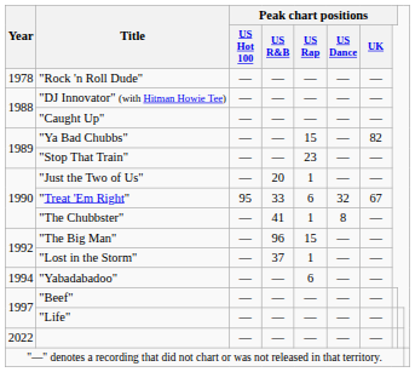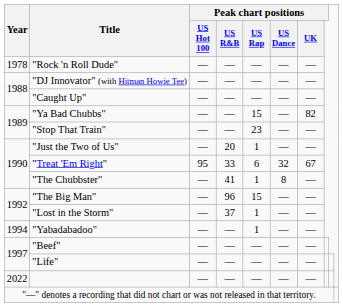 <table class="wikitable" style="text-align:center;">
 <tr>
 <th rowspan="2">Year</th>
 <th rowspan="2">Title</th>
 <th colspan="6">Peak chart positions</th>
 </tr>
 <tr style="font-size:smaller;">
 <th width="35"><a href='#'>US Hot 100</a><br></th>
 <th width="35"><a href='#'>US<br>R&B</a><br></th>
 <th width="35"><a href='#'>US<br>Rap</a><br></th>
 <th width="35"><a href='#'>US<br>Dance</a><br></th>
 <th width="35"><a href='#'>UK</a><br></th>
 </tr>
 <tr>
 <td>1978</td>
 <td align="left">"Rock 'n Roll Dude"</td>
 <td>—</td>
 <td>—</td>
 <td>—</td>
 <td>—</td>
 <td>—</td>
 </tr>
 <tr>
 <td rowspan="2">1988</td>
 <td align="left">"DJ Innovator" <small>(with <a href='#'>Hitman Howie Tee</a>)</small></td>
 <td>—</td>
 <td>—</td>
 <td>—</td>
 <td>—</td>
 <td>—</td>
 </tr>
 <tr>
 <td align="left">"Caught Up"</td>
 <td>—</td>
 <td>—</td>
 <td>—</td>
 <td>—</td>
 <td>—</td>
 </tr>
 <tr>
 <td rowspan="2">1989</td>
 <td align="left">"Ya Bad Chubbs"</td>
 <td>—</td>
 <td>—</td>
 <td>15</td>
 <td>—</td>
 <td>82</td>
 </tr>
 <tr>
 <td align="left">"Stop That Train"</td>
 <td>—</td>
 <td>—</td>
 <td>23</td>
 <td>—</td>
 <td>—</td>
 </tr>
 <tr>
 <td rowspan="3">1990</td>
 <td align="left">"Just the Two of Us"</td>
 <td>—</td>
 <td>20</td>
 <td>1</td>
 <td>—</td>
 <td>—</td>
 </tr>
 <tr>
 <td align="left">"<a href='#'>Treat 'Em Right</a>"</td>
 <td>95</td>
 <td>33</td>
 <td>6</td>
 <td>32</td>
 <td>67</td>
 </tr>
 <tr>
 <td align="left">"The Chubbster"</td>
 <td>—</td>
 <td>41</td>
 <td>1</td>
 <td>8</td>
 <td>—</td>
 </tr>
 <tr>
 <td rowspan="2">1992</td>
 <td align="left">"The Big Man"</td>
 <td>—</td>
 <td>96</td>
 <td>15</td>
 <td>—</td>
 <td>—</td>
 </tr>
 <tr>
 <td align="left">"Lost in the Storm"</td>
 <td>—</td>
 <td>37</td>
 <td>1</td>
 <td>—</td>
 <td>—</td>
 </tr>
 <tr>
 <td>1994</td>
 <td align="left">"Yabadabadoo"</td>
 <td>—</td>
 <td>—</td>
-<td>6</td>
+<td>1</td>
 <td>—</td>
 <td>—</td>
 </tr>
 <tr>
 <td rowspan="2">1997</td>
 <td align="left">"Beef"</td>
 <td>—</td>
 <td>—</td>
 <td>—</td>
 <td>—</td>
 <td>—</td>
 <td></td>
 </tr>
 <tr>
 <td align="left">"Life"</td>
 <td>—</td>
 <td>—</td>
 <td>—</td>
 <td>—</td>
 <td>—</td>
 <td></td>
 <td></td>
 </tr>
 <tr>
 <td>2022</td>
 <td></td>
 <td>—</td>
 <td>—</td>
 <td>—</td>
 <td>—</td>
 <td>—</td>
 <td></td>
 <td></td>
 </tr>
 <tr>
 <td colspan="16" style="font-size:90%">"—" denotes a recording that did not chart or was not released in that territory.</td>
 <td></td>
 </tr>
 </table>
